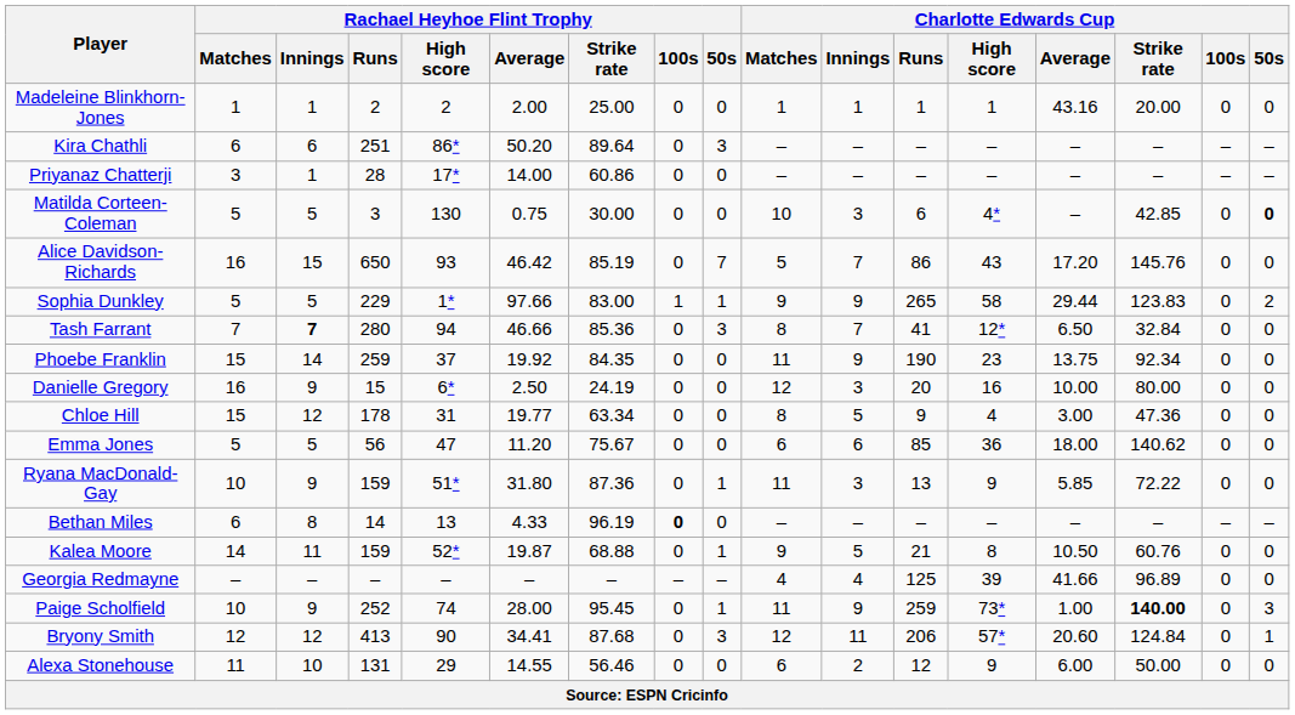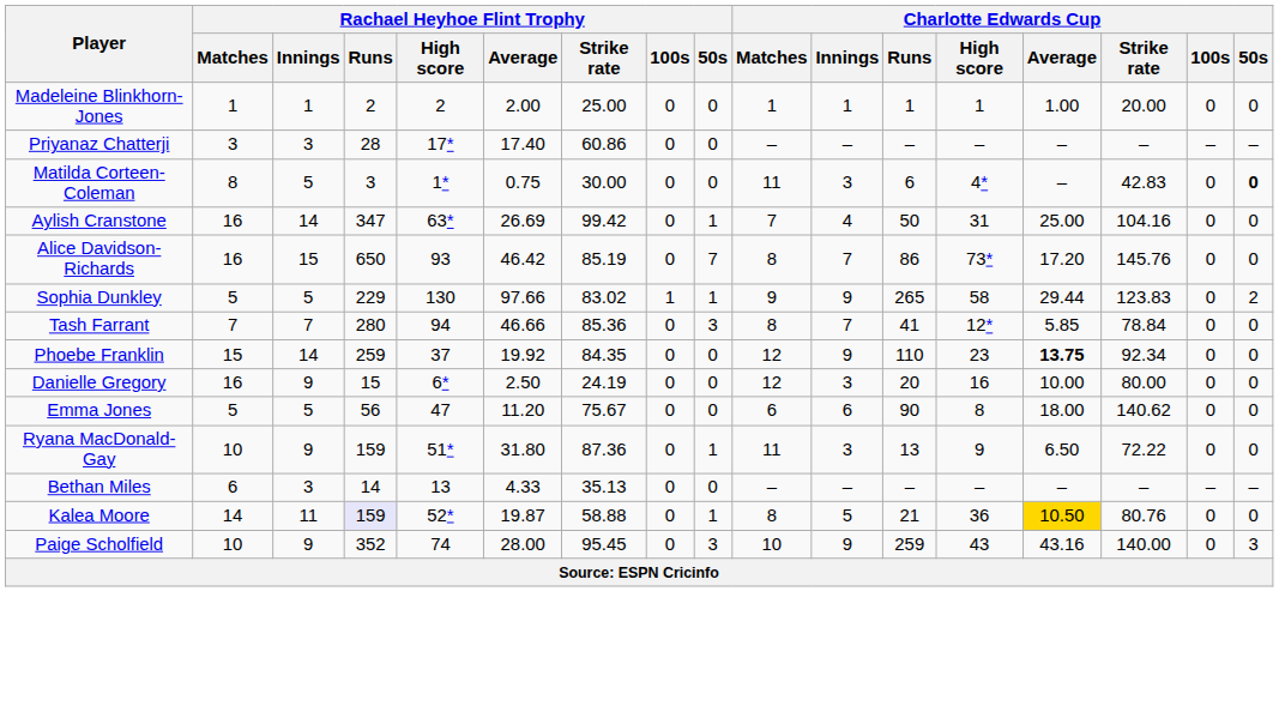 <table class="wikitable" style="text-align:center; width:90%;">
 <tr>
 <th rowspan=2>Player</th>
 <th colspan=8><a href='#'>Rachael Heyhoe Flint Trophy</a></th>
 <th colspan=8><a href='#'>Charlotte Edwards Cup</a></th>
 </tr>
 <tr>
 <th>Matches</th>
 <th>Innings</th>
 <th>Runs</th>
 <th>High score</th>
 <th>Average</th>
 <th>Strike rate</th>
 <th>100s</th>
 <th>50s</th>
 <th>Matches</th>
 <th>Innings</th>
 <th>Runs</th>
 <th>High score</th>
 <th>Average</th>
 <th>Strike rate</th>
 <th>100s</th>
 <th>50s</th>
 </tr>
 <tr>
 <td><a href='#'>Madeleine Blinkhorn-Jones</a></td>
 <td>1</td>
 <td>1</td>
 <td>2</td>
 <td>2</td>
 <td>2.00</td>
 <td>25.00</td>
 <td>0</td>
 <td>0</td>
 <td>1</td>
 <td>1</td>
 <td>1</td>
 <td>1</td>
-<td>43.16</td>
+<td>1.00</td>
 <td>20.00</td>
 <td>0</td>
 <td>0</td>
 </tr>
 <tr>
-<td><a href='#'>Kira Chathli</a></td>
-<td>6</td>
-<td>6</td>
-<td>251</td>
-<td>86<a href='#'>*</a></td>
-<td>50.20</td>
-<td>89.64</td>
-<td>0</td>
-<td>3</td>
-<td>–</td>
-<td>–</td>
-<td>–</td>
-<td>–</td>
-<td>–</td>
-<td>–</td>
-<td>–</td>
-<td>–</td>
-</tr>
-<tr>
 <td><a href='#'>Priyanaz Chatterji</a></td>
 <td>3</td>
-<td>1</td>
+<td>3</td>
 <td>28</td>
 <td>17<a href='#'>*</a></td>
-<td>14.00</td>
+<td>17.40</td>
 <td>60.86</td>
 <td>0</td>
 <td>0</td>
 <td>–</td>
 <td>–</td>
 <td>–</td>
 <td>–</td>
 <td>–</td>
 <td>–</td>
 <td>–</td>
 <td>–</td>
 </tr>
 <tr>
 <td><a href='#'>Matilda Corteen-Coleman</a></td>
-<td>5</td>
+<td>8</td>
 <td>5</td>
 <td>3</td>
-<td>130</td>
+<td>1<a href='#'>*</a></td>
 <td>0.75</td>
 <td>30.00</td>
 <td>0</td>
 <td>0</td>
-<td>10</td>
+<td>11</td>
 <td>3</td>
 <td>6</td>
 <td>4<a href='#'>*</a></td>
 <td>–</td>
-<td>42.85</td>
+<td>42.83</td>
 <td>0</td>
 <td><strong>0</strong></td>
+</tr>
+<tr>
+<td><a href='#'>Aylish Cranstone</a></td>
+<td>16</td>
+<td>14</td>
+<td>347</td>
+<td>63<a href='#'>*</a></td>
+<td>26.69</td>
+<td>99.42</td>
+<td>0</td>
+<td>1</td>
+<td>7</td>
+<td>4</td>
+<td>50</td>
+<td>31</td>
+<td>25.00</td>
+<td>104.16</td>
+<td>0</td>
+<td>0</td>
 </tr>
 <tr>
 <td><a href='#'>Alice Davidson-Richards</a></td>
 <td>16</td>
 <td>15</td>
 <td>650</td>
 <td>93</td>
 <td>46.42</td>
 <td>85.19</td>
 <td>0</td>
 <td>7</td>
-<td>5</td>
+<td>8</td>
 <td>7</td>
 <td>86</td>
-<td>43</td>
+<td>73<a href='#'>*</a></td>
 <td>17.20</td>
 <td>145.76</td>
 <td>0</td>
 <td>0</td>
 </tr>
 <tr>
 <td><a href='#'>Sophia Dunkley</a></td>
 <td>5</td>
 <td>5</td>
 <td>229</td>
-<td>1<a href='#'>*</a></td>
+<td>130</td>
 <td>97.66</td>
-<td>83.00</td>
+<td>83.02</td>
 <td>1</td>
 <td>1</td>
 <td>9</td>
 <td>9</td>
 <td>265</td>
 <td>58</td>
 <td>29.44</td>
 <td>123.83</td>
 <td>0</td>
 <td>2</td>
 </tr>
 <tr>
 <td><a href='#'>Tash Farrant</a></td>
 <td>7</td>
-<td><strong>7</strong></td>
+<td>7</td>
 <td>280</td>
 <td>94</td>
 <td>46.66</td>
 <td>85.36</td>
 <td>0</td>
 <td>3</td>
 <td>8</td>
 <td>7</td>
 <td>41</td>
 <td>12<a href='#'>*</a></td>
-<td>6.50</td>
-<td>32.84</td>
+<td>5.85</td>
+<td>78.84</td>
 <td>0</td>
 <td>0</td>
 </tr>
 <tr>
 <td><a href='#'>Phoebe Franklin</a></td>
 <td>15</td>
 <td>14</td>
 <td>259</td>
 <td>37</td>
 <td>19.92</td>
 <td>84.35</td>
 <td>0</td>
 <td>0</td>
-<td>11</td>
+<td>12</td>
 <td>9</td>
-<td>190</td>
+<td>110</td>
 <td>23</td>
-<td>13.75</td>
+<td><strong>13.75</strong></td>
 <td>92.34</td>
 <td>0</td>
 <td>0</td>
 </tr>
 <tr>
 <td><a href='#'>Danielle Gregory</a></td>
 <td>16</td>
 <td>9</td>
 <td>15</td>
 <td>6<a href='#'>*</a></td>
 <td>2.50</td>
 <td>24.19</td>
 <td>0</td>
 <td>0</td>
 <td>12</td>
 <td>3</td>
 <td>20</td>
 <td>16</td>
 <td>10.00</td>
 <td>80.00</td>
 <td>0</td>
 <td>0</td>
 </tr>
 <tr>
-<td><a href='#'>Chloe Hill</a></td>
-<td>15</td>
-<td>12</td>
-<td>178</td>
-<td>31</td>
-<td>19.77</td>
-<td>63.34</td>
-<td>0</td>
-<td>0</td>
-<td>8</td>
-<td>5</td>
-<td>9</td>
-<td>4</td>
-<td>3.00</td>
-<td>47.36</td>
-<td>0</td>
-<td>0</td>
-</tr>
-<tr>
 <td><a href='#'>Emma Jones</a></td>
 <td>5</td>
 <td>5</td>
 <td>56</td>
 <td>47</td>
 <td>11.20</td>
 <td>75.67</td>
 <td>0</td>
 <td>0</td>
 <td>6</td>
 <td>6</td>
-<td>85</td>
-<td>36</td>
+<td>90</td>
+<td>8</td>
 <td>18.00</td>
 <td>140.62</td>
 <td>0</td>
 <td>0</td>
 </tr>
 <tr>
 <td><a href='#'>Ryana MacDonald-Gay</a></td>
 <td>10</td>
 <td>9</td>
 <td>159</td>
 <td>51<a href='#'>*</a></td>
 <td>31.80</td>
 <td>87.36</td>
 <td>0</td>
 <td>1</td>
 <td>11</td>
 <td>3</td>
 <td>13</td>
 <td>9</td>
-<td>5.85</td>
+<td>6.50</td>
 <td>72.22</td>
 <td>0</td>
 <td>0</td>
 </tr>
 <tr>
 <td><a href='#'>Bethan Miles</a></td>
 <td>6</td>
-<td>8</td>
+<td>3</td>
 <td>14</td>
 <td>13</td>
 <td>4.33</td>
-<td>96.19</td>
-<td><strong>0</strong></td>
+<td>35.13</td>
+<td>0</td>
 <td>0</td>
 <td>–</td>
 <td>–</td>
 <td>–</td>
 <td>–</td>
 <td>–</td>
 <td>–</td>
 <td>–</td>
 <td>–</td>
 </tr>
 <tr>
 <td><a href='#'>Kalea Moore</a></td>
 <td>14</td>
 <td>11</td>
-<td>159</td>
+<td style="background: lavender;">159</td>
 <td>52<a href='#'>*</a></td>
 <td>19.87</td>
-<td>68.88</td>
+<td>58.88</td>
 <td>0</td>
 <td>1</td>
-<td>9</td>
+<td>8</td>
 <td>5</td>
 <td>21</td>
-<td>8</td>
-<td>10.50</td>
-<td>60.76</td>
-<td>0</td>
-<td>0</td>
-</tr>
-<tr>
-<td><a href='#'>Georgia Redmayne</a></td>
-<td>–</td>
-<td>–</td>
-<td>–</td>
-<td>–</td>
-<td>–</td>
-<td>–</td>
-<td>–</td>
-<td>–</td>
-<td>4</td>
-<td>4</td>
-<td>125</td>
-<td>39</td>
-<td>41.66</td>
-<td>96.89</td>
+<td>36</td>
+<td style="background: gold;">10.50</td>
+<td>80.76</td>
 <td>0</td>
 <td>0</td>
 </tr>
 <tr>
 <td><a href='#'>Paige Scholfield</a></td>
 <td>10</td>
 <td>9</td>
-<td>252</td>
+<td>352</td>
 <td>74</td>
 <td>28.00</td>
 <td>95.45</td>
 <td>0</td>
-<td>1</td>
-<td>11</td>
+<td>3</td>
+<td>10</td>
 <td>9</td>
 <td>259</td>
-<td>73<a href='#'>*</a></td>
-<td>1.00</td>
-<td><strong>140.00</strong></td>
+<td>43</td>
+<td>43.16</td>
+<td>140.00</td>
 <td>0</td>
 <td>3</td>
-</tr>
-<tr>
-<td><a href='#'>Bryony Smith</a></td>
-<td>12</td>
-<td>12</td>
-<td>413</td>
-<td>90</td>
-<td>34.41</td>
-<td>87.68</td>
-<td>0</td>
-<td>3</td>
-<td>12</td>
-<td>11</td>
-<td>206</td>
-<td>57<a href='#'>*</a></td>
-<td>20.60</td>
-<td>124.84</td>
-<td>0</td>
-<td>1</td>
-</tr>
-<tr>
-<td><a href='#'>Alexa Stonehouse</a></td>
-<td>11</td>
-<td>10</td>
-<td>131</td>
-<td>29</td>
-<td>14.55</td>
-<td>56.46</td>
-<td>0</td>
-<td>0</td>
-<td>6</td>
-<td>2</td>
-<td>12</td>
-<td>9</td>
-<td>6.00</td>
-<td>50.00</td>
-<td>0</td>
-<td>0</td>
 </tr>
 <tr>
 <th colspan="17"><small>Source: ESPN Cricinfo</small></th>
 </tr>
 </table>
